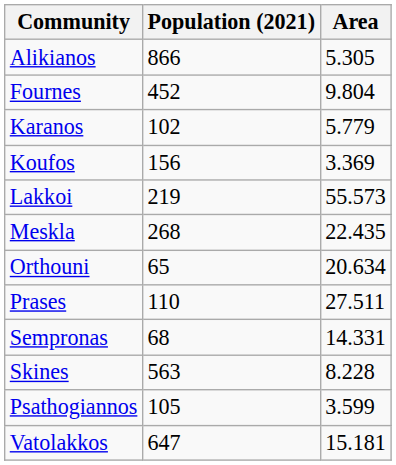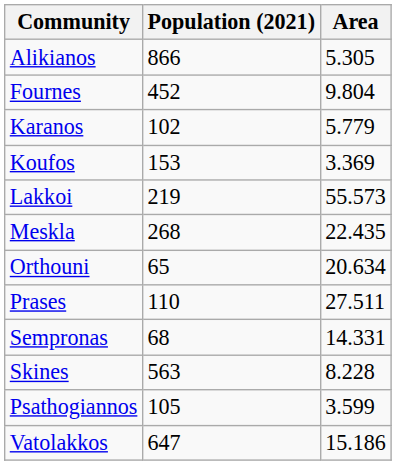 <table class="wikitable sortable">
 <tr>
 <th>Community</th>
 <th>Population (2021)</th>
 <th>Area</th>
 </tr>
 <tr>
 <td><a href='#'>Alikianos</a></td>
 <td>866</td>
 <td>5.305</td>
 </tr>
 <tr>
 <td><a href='#'>Fournes</a></td>
 <td>452</td>
 <td>9.804</td>
 </tr>
 <tr>
 <td><a href='#'>Karanos</a></td>
 <td>102</td>
 <td>5.779</td>
 </tr>
 <tr>
 <td><a href='#'>Koufos</a></td>
-<td>156</td>
+<td>153</td>
 <td>3.369</td>
 </tr>
 <tr>
 <td><a href='#'>Lakkoi</a></td>
 <td>219</td>
 <td>55.573</td>
 </tr>
 <tr>
 <td><a href='#'>Meskla</a></td>
 <td>268</td>
 <td>22.435</td>
 </tr>
 <tr>
 <td><a href='#'>Orthouni</a></td>
 <td>65</td>
 <td>20.634</td>
 </tr>
 <tr>
 <td><a href='#'>Prases</a></td>
 <td>110</td>
 <td>27.511</td>
 </tr>
 <tr>
 <td><a href='#'>Sempronas</a></td>
 <td>68</td>
 <td>14.331</td>
 </tr>
 <tr>
 <td><a href='#'>Skines</a></td>
 <td>563</td>
 <td>8.228</td>
 </tr>
 <tr>
 <td><a href='#'>Psathogiannos</a></td>
 <td>105</td>
 <td>3.599</td>
 </tr>
 <tr>
 <td><a href='#'>Vatolakkos</a></td>
 <td>647</td>
-<td>15.181</td>
+<td>15.186</td>
 </tr>
 </table>
